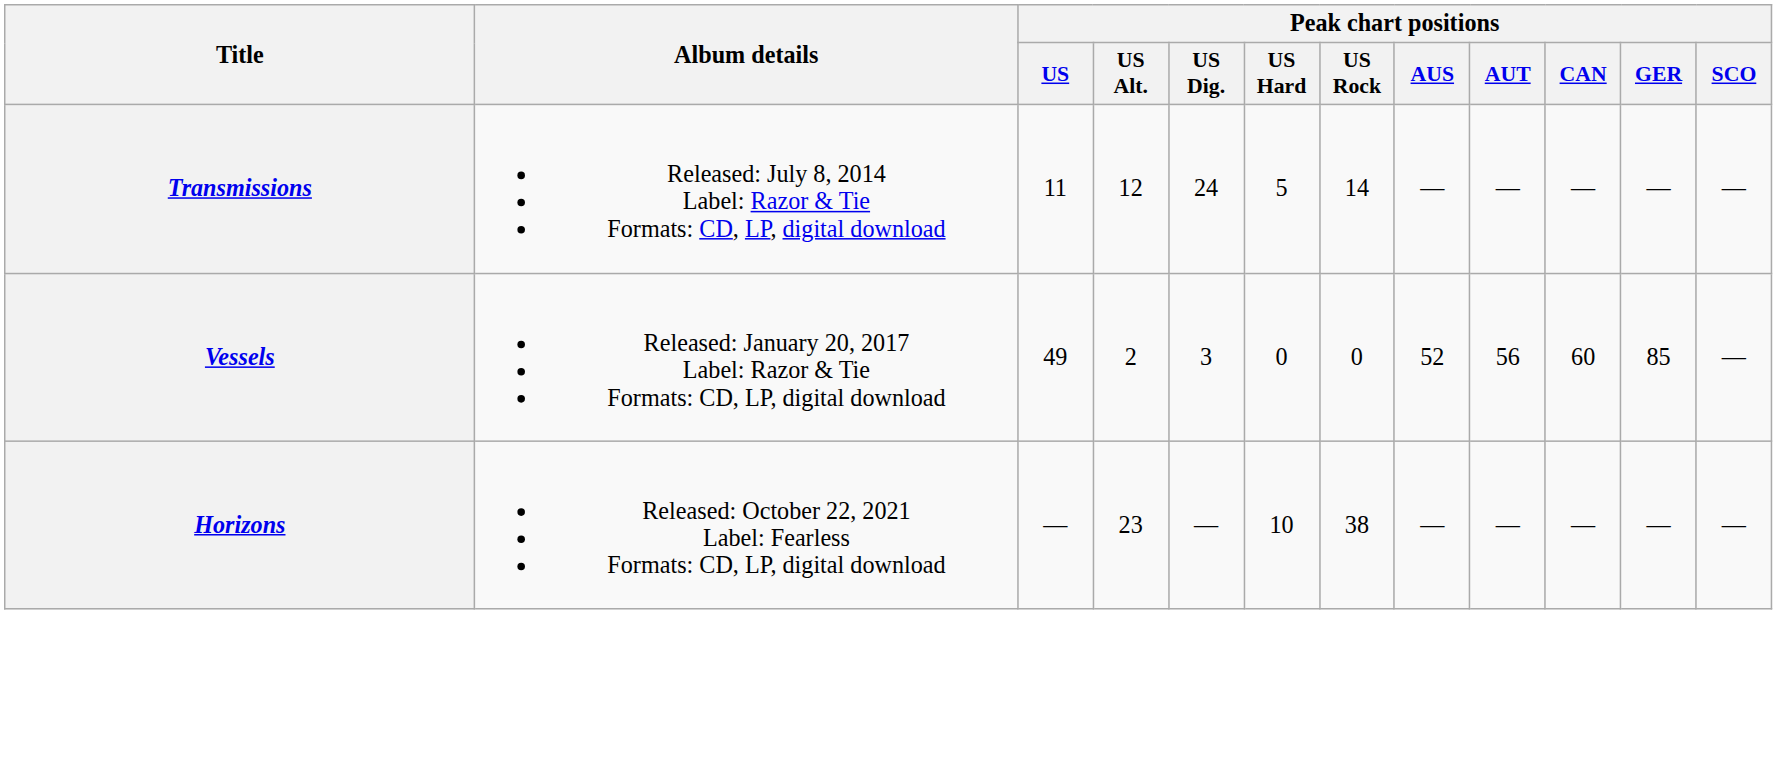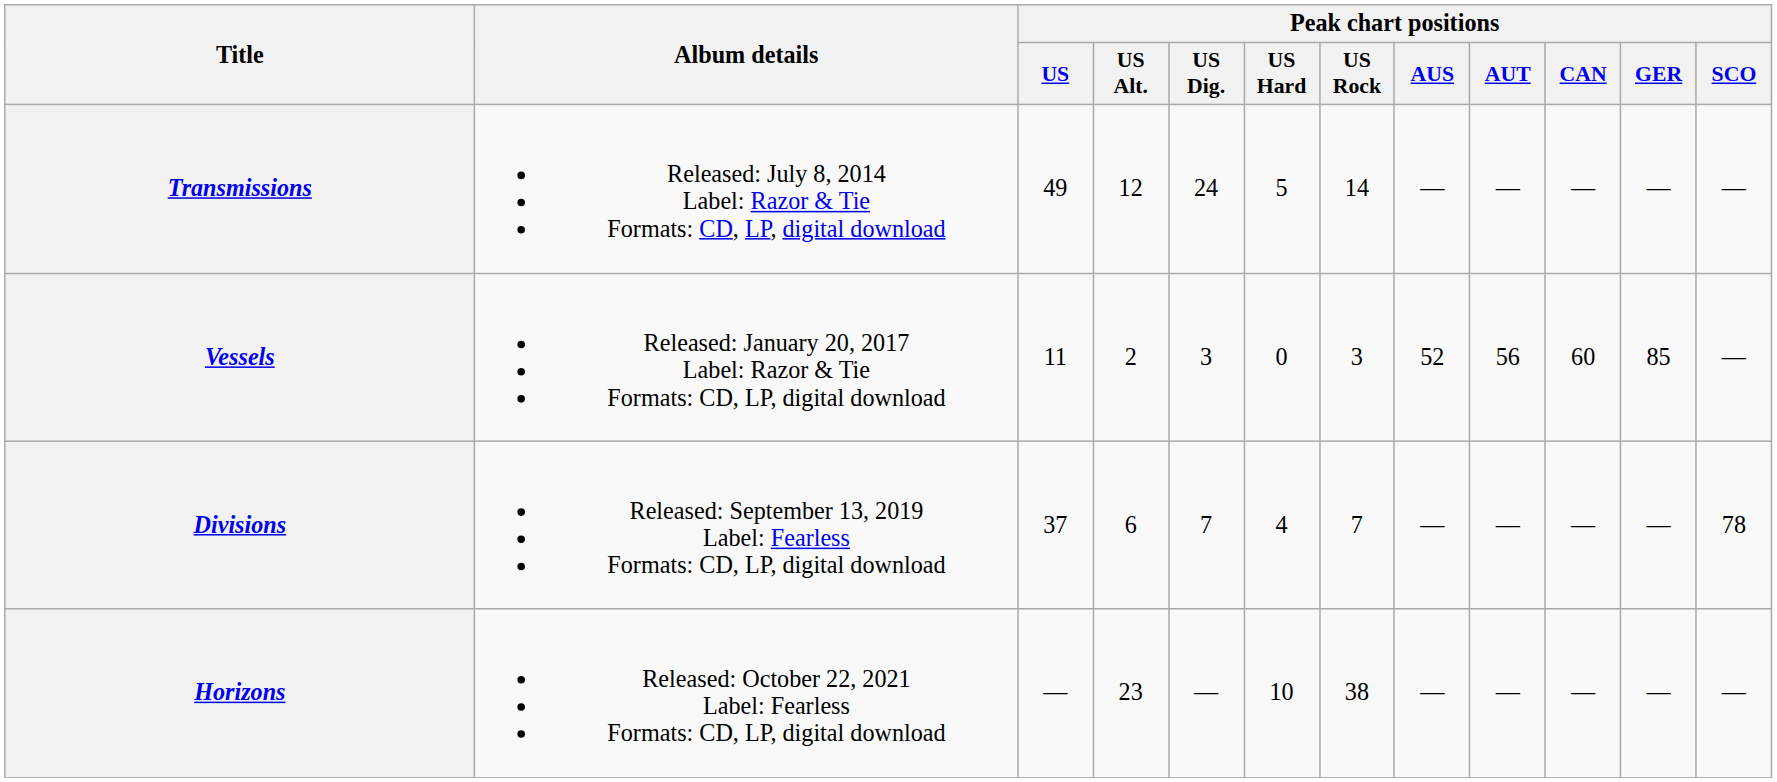 <table class="wikitable plainrowheaders" style="text-align:center;">
 <tr>
 <th scope="col" rowspan="2" style="width:19em;">Title</th>
 <th scope="col" rowspan="2" style="width:22em;">Album details</th>
 <th scope="col" colspan="10">Peak chart positions</th>
 </tr>
 <tr>
 <th scope="col" style="width:3em;font-size:90%;"><a href='#'>US</a><br></th>
 <th scope="col" style="width:3em;font-size:90%;">US Alt.<br></th>
 <th scope="col" style="width:3em;font-size:90%;">US Dig.<br></th>
 <th scope="col" style="width:3em;font-size:90%;">US Hard<br></th>
 <th scope="col" style="width:3em;font-size:90%;">US Rock<br></th>
 <th scope="col" style="width:3em;font-size:90%;"><a href='#'>AUS</a><br></th>
 <th scope="col" style="width:3em;font-size:90%;"><a href='#'>AUT</a><br></th>
 <th scope="col" style="width:3em;font-size:90%;"><a href='#'>CAN</a><br></th>
 <th scope="col" style="width:3em;font-size:90%;"><a href='#'>GER</a><br></th>
 <th scope="col" style="width:3em;font-size:90%;"><a href='#'>SCO</a><br></th>
 </tr>
 <tr>
 <th scope="row"><em><a href='#'>Transmissions</a></em></th>
 <td><br><ul><li>Released: July 8, 2014 <span></span></li><li>Label: <a href='#'>Razor & Tie</a></li><li>Formats: <a href='#'>CD</a>, <a href='#'>LP</a>, <a href='#'>digital download</a></li></ul></td>
-<td>11</td>
+<td>49</td>
 <td>12</td>
 <td>24</td>
 <td>5</td>
 <td>14</td>
 <td>—</td>
 <td>—</td>
 <td>—</td>
 <td>—</td>
 <td>—</td>
 </tr>
 <tr>
 <th scope="row"><em><a href='#'>Vessels</a></em></th>
 <td><br><ul><li>Released: January 20, 2017 <span></span></li><li>Label: Razor & Tie</li><li>Formats: CD, LP, digital download</li></ul></td>
-<td>49</td>
+<td>11</td>
 <td>2</td>
 <td>3</td>
 <td>0</td>
-<td>0</td>
+<td>3</td>
 <td>52</td>
 <td>56</td>
 <td>60</td>
 <td>85</td>
 <td>—</td>
+</tr>
+<tr>
+<th scope="row"><em><a href='#'>Divisions</a></em></th>
+<td><br><ul><li>Released: September 13, 2019</li><li>Label: <a href='#'>Fearless</a></li><li>Formats: CD, LP, digital download</li></ul></td>
+<td>37</td>
+<td>6</td>
+<td>7</td>
+<td>4</td>
+<td>7</td>
+<td>—</td>
+<td>—</td>
+<td>—</td>
+<td>—</td>
+<td>78</td>
 </tr>
 <tr>
 <th scope="row"><em><a href='#'>Horizons</a></em></th>
 <td><br><ul><li>Released: October 22, 2021</li><li>Label: Fearless</li><li>Formats: CD, LP, digital download</li></ul></td>
 <td>—</td>
 <td>23</td>
 <td>—</td>
 <td>10</td>
 <td>38</td>
 <td>—</td>
 <td>—</td>
 <td>—</td>
 <td>—</td>
 <td>—</td>
 </tr>
 </table>
